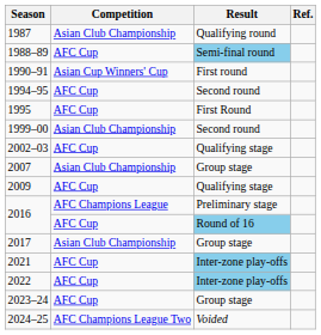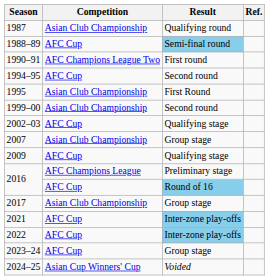 <table class="wikitable" style="font-size:90%;">
 <tr>
 <th>Season</th>
 <th>Competition</th>
 <th>Result</th>
 <th>Ref.</th>
 </tr>
 <tr>
 <td>1987</td>
 <td><a href='#'>Asian Club Championship</a></td>
 <td>Qualifying round</td>
 <td></td>
 </tr>
 <tr>
 <td>1988–89</td>
 <td><a href='#'>AFC Cup</a></td>
 <td style="background:skyblue">Semi-final round</td>
 <td></td>
 </tr>
 <tr>
 <td>1990–91</td>
-<td><a href='#'>Asian Cup Winners' Cup</a></td>
+<td><a href='#'>AFC Champions League Two</a></td>
 <td>First round</td>
 <td></td>
 </tr>
 <tr>
 <td>1994–95</td>
 <td><a href='#'>AFC Cup</a></td>
 <td>Second round</td>
 <td></td>
 </tr>
 <tr>
 <td>1995</td>
-<td><a href='#'>AFC Cup</a></td>
+<td><a href='#'>Asian Club Championship</a></td>
 <td>First Round</td>
 <td></td>
 </tr>
 <tr>
 <td>1999–00</td>
 <td><a href='#'>Asian Club Championship</a></td>
 <td>Second round</td>
 <td></td>
 </tr>
 <tr>
 <td>2002–03</td>
 <td><a href='#'>AFC Cup</a></td>
 <td>Qualifying stage</td>
 <td></td>
 </tr>
 <tr>
 <td>2007</td>
 <td><a href='#'>Asian Club Championship</a></td>
 <td>Group stage</td>
 <td></td>
 </tr>
 <tr>
 <td>2009</td>
 <td><a href='#'>AFC Cup</a></td>
 <td>Qualifying stage</td>
 <td></td>
 </tr>
 <tr>
 <td rowspan="2">2016</td>
 <td><a href='#'>AFC Champions League</a></td>
 <td>Preliminary stage</td>
 <td></td>
 </tr>
 <tr>
 <td><a href='#'>AFC Cup</a></td>
 <td style="background:skyblue">Round of 16</td>
 <td></td>
 </tr>
 <tr>
 <td>2017</td>
 <td><a href='#'>Asian Club Championship</a></td>
 <td>Group stage</td>
 <td></td>
 </tr>
 <tr>
 <td>2021</td>
 <td><a href='#'>AFC Cup</a></td>
 <td style="background:skyblue">Inter-zone play-offs</td>
 <td></td>
 </tr>
 <tr>
 <td>2022</td>
 <td><a href='#'>AFC Cup</a></td>
 <td style="background:skyblue">Inter-zone play-offs</td>
 <td></td>
 </tr>
 <tr>
 <td>2023–24</td>
 <td><a href='#'>AFC Cup</a></td>
 <td>Group stage</td>
 <td></td>
 </tr>
 <tr>
 <td>2024–25</td>
-<td><a href='#'>AFC Champions League Two</a></td>
+<td><a href='#'>Asian Cup Winners' Cup</a></td>
 <td><em>Voided</em></td>
 <td></td>
 </tr>
 </table>
